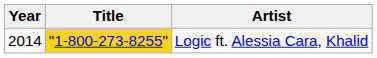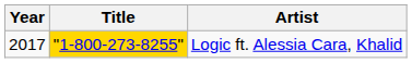 <table class="wikitable sortable">
 <tr>
 <th>Year</th>
 <th>Title</th>
 <th>Artist</th>
 </tr>
 <tr>
-<td>2014</td>
+<td>2017</td>
 <td style="background: gold;">"<a href='#'>1-800-273-8255</a>"</td>
 <td><a href='#'>Logic</a> ft. <a href='#'>Alessia Cara</a>, <a href='#'>Khalid</a></td>
 </tr>
 </table>
